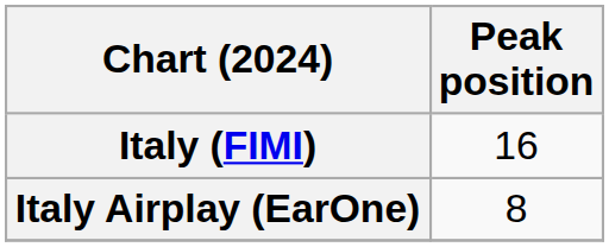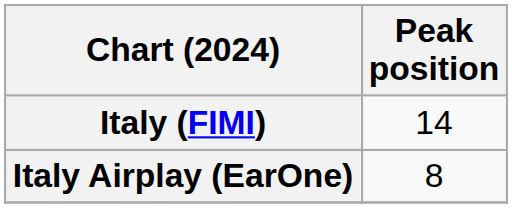 <table class="wikitable sortable plainrowheaders" style="text-align:center">
 <tr>
 <th scope="col">Chart (2024)</th>
 <th scope="col">Peak<br>position</th>
 </tr>
 <tr>
 <th scope="row">Italy (<a href='#'>FIMI</a>)</th>
-<td>16</td>
+<td>14</td>
 </tr>
 <tr>
 <th scope="row">Italy Airplay (EarOne)</th>
 <td>8</td>
 </tr>
 <tr>
 </tr>
 </table>
